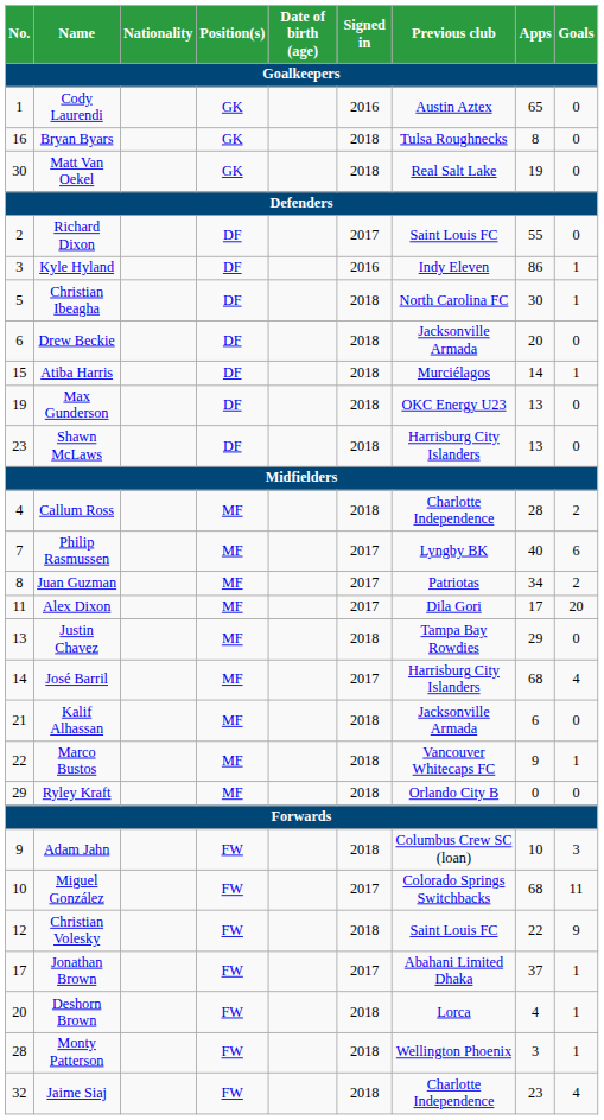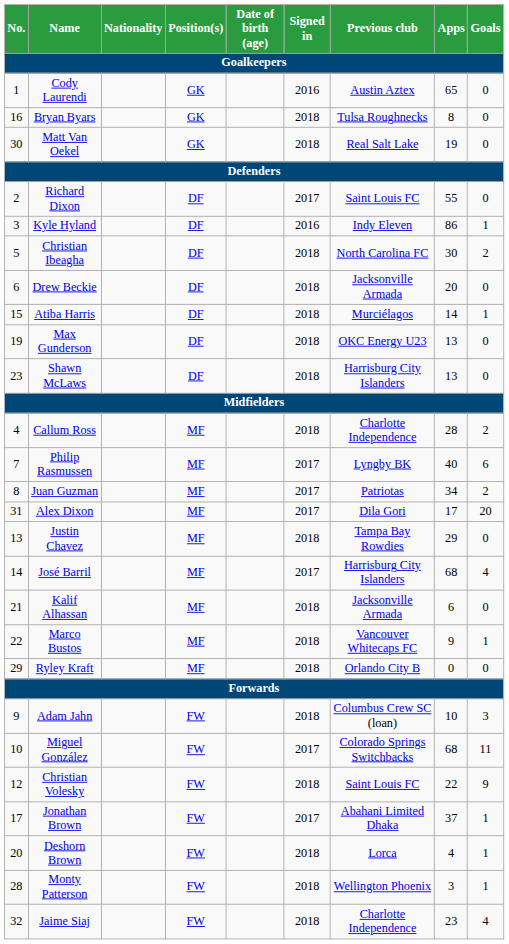 <table class="wikitable" style="text-align:center; font-size:86%; width:90%;">
 <tr>
 <th style="background:#2B9B3F; color:white; text-align:center;">No.</th>
 <th style="background:#2B9B3F; color:white; text-align:center;">Name</th>
 <th style="background:#2B9B3F; color:white; text-align:center;">Nationality</th>
 <th style="background:#2B9B3F; color:white; text-align:center;">Position(s)</th>
 <th style="background:#2B9B3F; color:white; text-align:center;">Date of birth (age)</th>
 <th style="background:#2B9B3F; color:white; text-align:center;">Signed in</th>
 <th style="background:#2B9B3F; color:white; text-align:center;">Previous club</th>
 <th style="background:#2B9B3F; color:white; text-align:center;">Apps</th>
 <th style="background:#2B9B3F; color:white; text-align:center;">Goals</th>
 </tr>
 <tr>
 <th colspan=9 style="background:#004676; color:white; text-align:center;">Goalkeepers</th>
 </tr>
 <tr>
 <td>1</td>
 <td><a href='#'>Cody Laurendi</a></td>
 <td></td>
 <td><a href='#'>GK</a></td>
 <td></td>
 <td>2016</td>
 <td> <a href='#'>Austin Aztex</a></td>
 <td>65</td>
 <td>0</td>
 </tr>
 <tr>
 <td>16</td>
 <td><a href='#'>Bryan Byars</a></td>
 <td></td>
 <td><a href='#'>GK</a></td>
 <td></td>
 <td>2018</td>
 <td> <a href='#'>Tulsa Roughnecks</a></td>
 <td>8</td>
 <td>0</td>
 </tr>
 <tr>
 <td>30</td>
 <td><a href='#'>Matt Van Oekel</a></td>
 <td></td>
 <td><a href='#'>GK</a></td>
 <td></td>
 <td>2018</td>
 <td> <a href='#'>Real Salt Lake</a></td>
 <td>19</td>
 <td>0</td>
 </tr>
 <tr>
 <th colspan=9 style="background:#004676; color:white; text-align:center;">Defenders</th>
 </tr>
 <tr>
 <td>2</td>
 <td><a href='#'>Richard Dixon</a></td>
 <td></td>
 <td><a href='#'>DF</a></td>
 <td></td>
 <td>2017</td>
 <td> <a href='#'>Saint Louis FC</a></td>
 <td>55</td>
 <td>0</td>
 </tr>
 <tr>
 <td>3</td>
 <td><a href='#'>Kyle Hyland</a></td>
 <td></td>
 <td><a href='#'>DF</a></td>
 <td></td>
 <td>2016</td>
 <td> <a href='#'>Indy Eleven</a></td>
 <td>86</td>
 <td>1</td>
 </tr>
 <tr>
 <td>5</td>
 <td><a href='#'>Christian Ibeagha</a></td>
 <td></td>
 <td><a href='#'>DF</a></td>
 <td></td>
 <td>2018</td>
 <td> <a href='#'>North Carolina FC</a></td>
 <td>30</td>
-<td>1</td>
+<td>2</td>
 </tr>
 <tr>
 <td>6</td>
 <td><a href='#'>Drew Beckie</a></td>
 <td></td>
 <td><a href='#'>DF</a></td>
 <td></td>
 <td>2018</td>
 <td> <a href='#'>Jacksonville Armada</a></td>
 <td>20</td>
 <td>0</td>
 </tr>
 <tr>
 <td>15</td>
 <td><a href='#'>Atiba Harris</a></td>
 <td></td>
 <td><a href='#'>DF</a></td>
 <td></td>
 <td>2018</td>
 <td> <a href='#'>Murciélagos</a></td>
 <td>14</td>
 <td>1</td>
 </tr>
 <tr>
 <td>19</td>
 <td><a href='#'>Max Gunderson</a></td>
 <td></td>
 <td><a href='#'>DF</a></td>
 <td></td>
 <td>2018</td>
 <td> <a href='#'>OKC Energy U23</a></td>
 <td>13</td>
 <td>0</td>
 </tr>
 <tr>
 <td>23</td>
 <td><a href='#'>Shawn McLaws</a></td>
 <td></td>
 <td><a href='#'>DF</a></td>
 <td></td>
 <td>2018</td>
 <td> <a href='#'>Harrisburg City Islanders</a></td>
 <td>13</td>
 <td>0</td>
 </tr>
 <tr>
 <th colspan=9 style="background:#004676; color:white; text-align:center;">Midfielders</th>
 </tr>
 <tr>
 <td>4</td>
 <td><a href='#'>Callum Ross</a></td>
 <td></td>
 <td><a href='#'>MF</a></td>
 <td></td>
 <td>2018</td>
 <td> <a href='#'>Charlotte Independence</a></td>
 <td>28</td>
 <td>2</td>
 </tr>
 <tr>
 <td>7</td>
 <td><a href='#'>Philip Rasmussen</a></td>
 <td></td>
 <td><a href='#'>MF</a></td>
 <td></td>
 <td>2017</td>
 <td> <a href='#'>Lyngby BK</a></td>
 <td>40</td>
 <td>6</td>
 </tr>
 <tr>
 <td>8</td>
 <td><a href='#'>Juan Guzman</a></td>
 <td></td>
 <td><a href='#'>MF</a></td>
 <td></td>
 <td>2017</td>
 <td> <a href='#'>Patriotas</a></td>
 <td>34</td>
 <td>2</td>
 </tr>
 <tr>
-<td>11</td>
+<td>31</td>
 <td><a href='#'>Alex Dixon</a></td>
 <td></td>
 <td><a href='#'>MF</a></td>
 <td></td>
 <td>2017</td>
 <td> <a href='#'>Dila Gori</a></td>
 <td>17</td>
 <td>20</td>
 </tr>
 <tr>
 <td>13</td>
 <td><a href='#'>Justin Chavez</a></td>
 <td></td>
 <td><a href='#'>MF</a></td>
 <td></td>
 <td>2018</td>
 <td> <a href='#'>Tampa Bay Rowdies</a></td>
 <td>29</td>
 <td>0</td>
 </tr>
 <tr>
 <td>14</td>
 <td><a href='#'>José Barril</a></td>
 <td></td>
 <td><a href='#'>MF</a></td>
 <td></td>
 <td>2017</td>
 <td> <a href='#'>Harrisburg City Islanders</a></td>
 <td>68</td>
 <td>4</td>
 </tr>
 <tr>
 <td>21</td>
 <td><a href='#'>Kalif Alhassan</a></td>
 <td></td>
 <td><a href='#'>MF</a></td>
 <td></td>
 <td>2018</td>
 <td> <a href='#'>Jacksonville Armada</a></td>
 <td>6</td>
 <td>0</td>
 </tr>
 <tr>
 <td>22</td>
 <td><a href='#'>Marco Bustos</a></td>
 <td></td>
 <td><a href='#'>MF</a></td>
 <td></td>
 <td>2018</td>
 <td> <a href='#'>Vancouver Whitecaps FC</a></td>
 <td>9</td>
 <td>1</td>
 </tr>
 <tr>
 <td>29</td>
 <td><a href='#'>Ryley Kraft</a></td>
 <td></td>
 <td><a href='#'>MF</a></td>
 <td></td>
 <td>2018</td>
 <td> <a href='#'>Orlando City B</a></td>
 <td>0</td>
 <td>0</td>
 </tr>
 <tr>
 <th colspan=9 style="background:#004676; color:white; text-align:center;">Forwards</th>
 </tr>
 <tr>
 <td>9</td>
 <td><a href='#'>Adam Jahn</a></td>
 <td></td>
 <td><a href='#'>FW</a></td>
 <td></td>
 <td>2018</td>
 <td> <a href='#'>Columbus Crew SC</a> (loan)</td>
 <td>10</td>
 <td>3</td>
 </tr>
 <tr>
 <td>10</td>
 <td><a href='#'>Miguel González</a></td>
 <td></td>
 <td><a href='#'>FW</a></td>
 <td></td>
 <td>2017</td>
 <td> <a href='#'>Colorado Springs Switchbacks</a></td>
 <td>68</td>
 <td>11</td>
 </tr>
 <tr>
 <td>12</td>
 <td><a href='#'>Christian Volesky</a></td>
 <td></td>
 <td><a href='#'>FW</a></td>
 <td></td>
 <td>2018</td>
 <td> <a href='#'>Saint Louis FC</a></td>
 <td>22</td>
 <td>9</td>
 </tr>
 <tr>
 <td>17</td>
 <td><a href='#'>Jonathan Brown</a></td>
 <td></td>
 <td><a href='#'>FW</a></td>
 <td></td>
 <td>2017</td>
 <td> <a href='#'>Abahani Limited Dhaka</a></td>
 <td>37</td>
 <td>1</td>
 </tr>
 <tr>
 <td>20</td>
 <td><a href='#'>Deshorn Brown</a></td>
 <td></td>
 <td><a href='#'>FW</a></td>
 <td></td>
 <td>2018</td>
 <td> <a href='#'>Lorca</a></td>
 <td>4</td>
 <td>1</td>
 </tr>
 <tr>
 <td>28</td>
 <td><a href='#'>Monty Patterson</a></td>
 <td></td>
 <td><a href='#'>FW</a></td>
 <td></td>
 <td>2018</td>
 <td> <a href='#'>Wellington Phoenix</a></td>
 <td>3</td>
 <td>1</td>
 </tr>
 <tr>
 <td>32</td>
 <td><a href='#'>Jaime Siaj</a></td>
 <td></td>
 <td><a href='#'>FW</a></td>
 <td></td>
 <td>2018</td>
 <td> <a href='#'>Charlotte Independence</a></td>
 <td>23</td>
 <td>4</td>
 </tr>
 </table>
